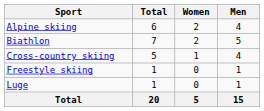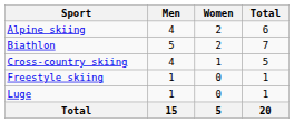 <table class="wikitable sortable" style="text-align:center;">
 <tr>
 <th width=180>Sport</th>
+<th width=55>Men</th>
+<th width=55>Women</th>
 <th width=55>Total</th>
-<th width=55>Women</th>
-<th width=55>Men</th>
 </tr>
 <tr>
 <td align=left><a href='#'>Alpine skiing</a></td>
+<td>4</td>
+<td>2</td>
 <td>6</td>
-<td>2</td>
-<td>4</td>
 </tr>
 <tr>
 <td align=left><a href='#'>Biathlon</a></td>
+<td>5</td>
+<td>2</td>
 <td>7</td>
-<td>2</td>
-<td>5</td>
 </tr>
 <tr>
 <td align=left><a href='#'>Cross-country skiing</a></td>
+<td>4</td>
+<td>1</td>
 <td>5</td>
-<td>1</td>
-<td>4</td>
 </tr>
 <tr>
 <td align=left><a href='#'>Freestyle skiing</a></td>
 <td>1</td>
 <td>0</td>
 <td>1</td>
 </tr>
 <tr>
 <td align=left><a href='#'>Luge</a></td>
 <td>1</td>
 <td>0</td>
 <td>1</td>
 </tr>
 <tr>
 <th>Total</th>
+<th>15</th>
+<th>5</th>
 <th>20</th>
-<th>5</th>
-<th>15</th>
 </tr>
 </table>
